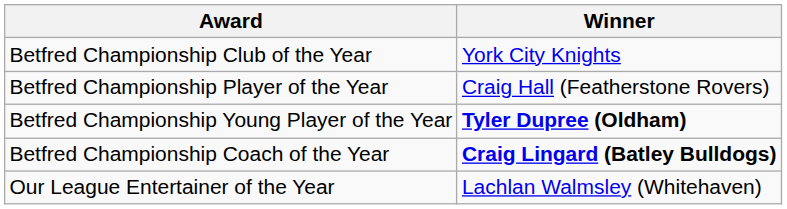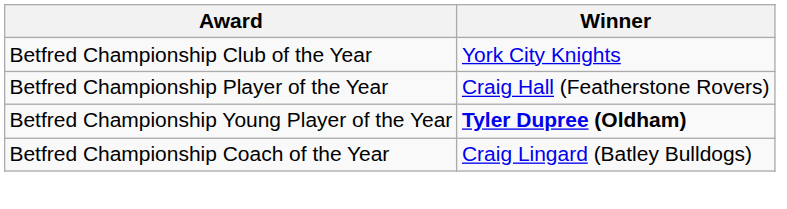 <table class="wikitable">
 <tr>
 <th>Award</th>
 <th>Winner</th>
 </tr>
 <tr>
 <td>Betfred Championship Club of the Year</td>
 <td> <a href='#'>York City Knights</a></td>
 </tr>
 <tr>
 <td>Betfred Championship Player of the Year</td>
 <td> <a href='#'>Craig Hall</a> (Featherstone Rovers)</td>
 </tr>
 <tr>
 <td>Betfred Championship Young Player of the Year</td>
 <td><strong> <a href='#'>Tyler Dupree</a> (Oldham)</strong></td>
 </tr>
 <tr>
 <td>Betfred Championship Coach of the Year</td>
-<td><strong> <a href='#'>Craig Lingard</a> (Batley Bulldogs)</strong></td>
-</tr>
-<tr>
-<td>Our League Entertainer of the Year</td>
-<td> <a href='#'>Lachlan Walmsley</a> (Whitehaven)</td>
+<td> <a href='#'>Craig Lingard</a> (Batley Bulldogs)</td>
 </tr>
 </table>
